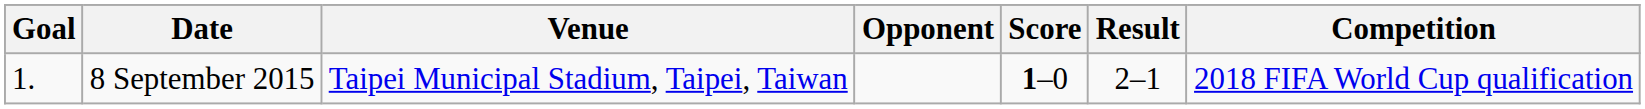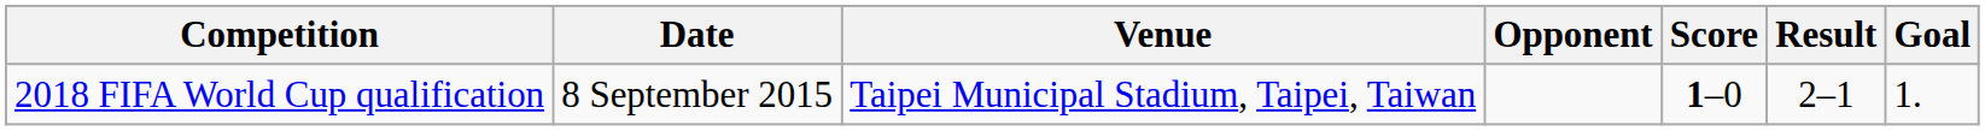 <table class="wikitable plainrowheaders sortable">
 <tr>
-<th>Goal</th>
+<th>Competition</th>
 <th>Date</th>
 <th>Venue</th>
 <th>Opponent</th>
 <th>Score</th>
 <th>Result</th>
-<th>Competition</th>
+<th>Goal</th>
 </tr>
 <tr>
-<td>1.</td>
+<td><a href='#'>2018 FIFA World Cup qualification</a></td>
 <td>8 September 2015</td>
 <td><a href='#'>Taipei Municipal Stadium</a>, <a href='#'>Taipei</a>, <a href='#'>Taiwan</a></td>
 <td></td>
 <td align=center><strong>1</strong>–0</td>
 <td align=center>2–1</td>
-<td><a href='#'>2018 FIFA World Cup qualification</a></td>
+<td>1.</td>
 </tr>
 </table>
